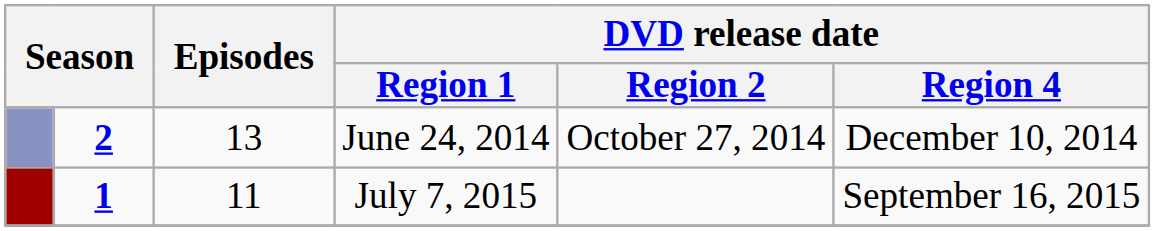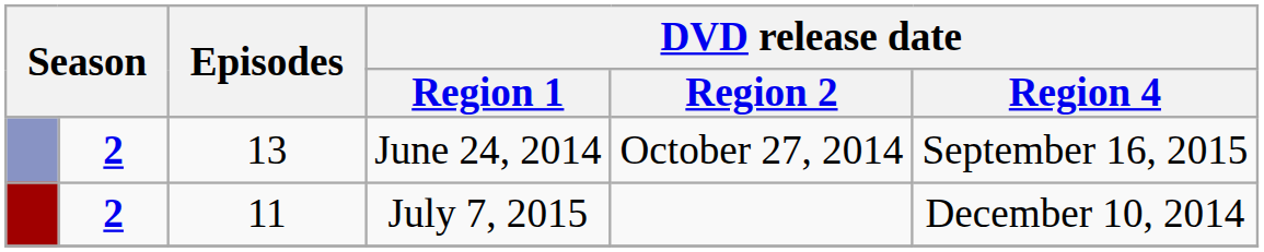 <table class="wikitable" style="text-align: center;">
 <tr>
 <th style="padding: 0 8px;" colspan="2" rowspan="2">Season</th>
 <th style="padding: 0 8px;" rowspan="2">Episodes</th>
 <th colspan="3"><a href='#'>DVD</a> release date</th>
 </tr>
 <tr>
 <th style="padding: 0 8px;"><a href='#'>Region 1</a></th>
 <th style="padding: 0 8px;"><a href='#'>Region 2</a></th>
 <th style="padding: 0 8px;"><a href='#'>Region 4</a></th>
 </tr>
 <tr>
 <td style="background: #8893C4"></td>
 <td><strong><a href='#'>2</a></strong></td>
 <td>13</td>
 <td>June 24, 2014</td>
 <td>October 27, 2014</td>
-<td>December 10, 2014</td>
+<td>September 16, 2015</td>
 </tr>
 <tr>
 <td style="background: #A00000"></td>
-<td><strong><a href='#'>1</a></strong></td>
+<td><strong><a href='#'>2</a></strong></td>
 <td>11</td>
 <td>July 7, 2015</td>
 <td></td>
-<td>September 16, 2015</td>
+<td>December 10, 2014</td>
 </tr>
 <tr>
 </tr>
 </table>
